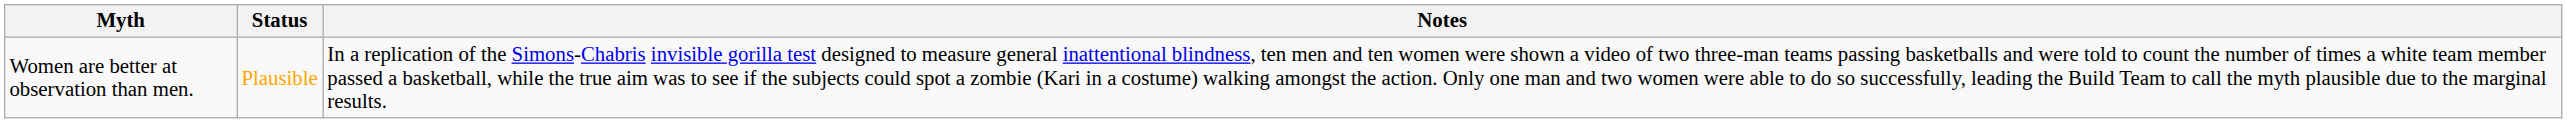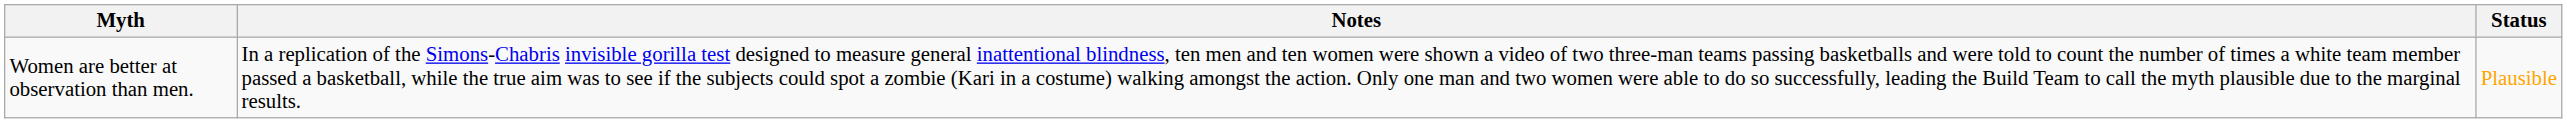 <table class="wikitable plainrowheaders">
 <tr>
 <th scope"col">Myth</th>
+<th scope"col">Notes</th>
 <th scope"col">Status</th>
-<th scope"col">Notes</th>
 </tr>
 <tr>
 <td scope"row">Women are better at observation than men.</td>
+<td>In a replication of the <a href='#'>Simons</a>-<a href='#'>Chabris</a> <a href='#'>invisible gorilla test</a> designed to measure general <a href='#'>inattentional blindness</a>, ten men and ten women were shown a video of two three-man teams passing basketballs and were told to count the number of times a white team member passed a basketball, while the true aim was to see if the subjects could spot a zombie (Kari in a costume) walking amongst the action. Only one man and two women were able to do so successfully, leading the Build Team to call the myth plausible due to the marginal results.</td>
 <td style="color:orange">Plausible</td>
-<td>In a replication of the <a href='#'>Simons</a>-<a href='#'>Chabris</a> <a href='#'>invisible gorilla test</a> designed to measure general <a href='#'>inattentional blindness</a>, ten men and ten women were shown a video of two three-man teams passing basketballs and were told to count the number of times a white team member passed a basketball, while the true aim was to see if the subjects could spot a zombie (Kari in a costume) walking amongst the action. Only one man and two women were able to do so successfully, leading the Build Team to call the myth plausible due to the marginal results.</td>
 </tr>
 </table>
